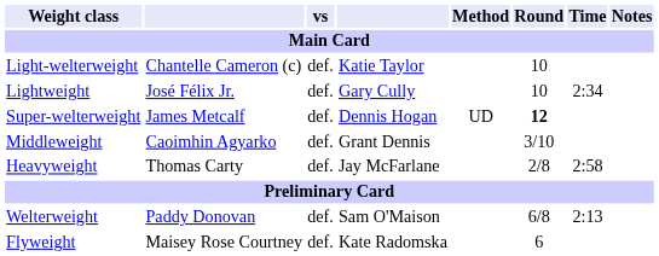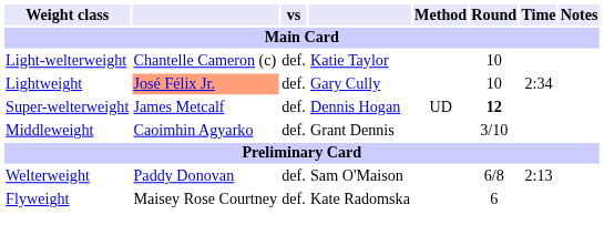 <table class="toccolours" style="font-size: 85%;">
 <tr>
 <th style="background:#e6e8fa; color:#000; text-align:center;">Weight class</th>
 <th style="background:#e6e8fa; color:#000; text-align:center;"></th>
 <th style="background:#e6e8fa; color:#000; text-align:center;">vs</th>
 <th style="background:#e6e8fa; color:#000; text-align:center;"></th>
 <th style="background:#e6e8fa; color:#000; text-align:center;">Method</th>
 <th style="background:#e6e8fa; color:#000; text-align:center;">Round</th>
 <th style="background:#e6e8fa; color:#000; text-align:center;">Time</th>
 <th style="background:#e6e8fa; color:#000; text-align:center;">Notes</th>
 </tr>
 <tr>
 <th colspan="8" style="background-color: #ccccff;">Main Card</th>
 </tr>
 <tr>
 <td><a href='#'>Light-welterweight</a></td>
 <td><a href='#'>Chantelle Cameron</a> (c)</td>
 <td>def.</td>
 <td><a href='#'>Katie Taylor</a></td>
 <td align="center"></td>
 <td align="center">10</td>
 <td></td>
 <td></td>
 </tr>
 <tr>
 <td><a href='#'>Lightweight</a></td>
-<td><a href='#'>José Félix Jr.</a></td>
+<td style="background: lightsalmon;"><a href='#'>José Félix Jr.</a></td>
 <td>def.</td>
 <td><a href='#'>Gary Cully</a></td>
 <td align="center"></td>
 <td align="center">10</td>
 <td align="center">2:34</td>
 <td></td>
 </tr>
 <tr>
 <td><a href='#'>Super-welterweight</a></td>
 <td><a href='#'>James Metcalf</a></td>
 <td>def.</td>
 <td><a href='#'>Dennis Hogan</a></td>
 <td align="center">UD</td>
 <td align="center"><strong>12</strong></td>
 <td></td>
 <td></td>
 </tr>
 <tr>
 <td><a href='#'>Middleweight</a></td>
 <td><a href='#'>Caoimhin Agyarko</a></td>
 <td>def.</td>
 <td>Grant Dennis</td>
 <td align="center"></td>
 <td align="center">3/10</td>
 <td></td>
 <td></td>
 </tr>
 <tr>
-<td><a href='#'>Heavyweight</a></td>
-<td>Thomas Carty</td>
-<td>def.</td>
-<td>Jay McFarlane</td>
-<td align="center"></td>
-<td align="center">2/8</td>
-<td align="center">2:58</td>
-<td></td>
-</tr>
-<tr>
 <th colspan="8" style="background-color: #ccccff;">Preliminary Card</th>
 </tr>
 <tr>
 <td><a href='#'>Welterweight</a></td>
 <td><a href='#'>Paddy Donovan</a></td>
 <td>def.</td>
 <td>Sam O'Maison</td>
 <td align="center"></td>
 <td align="center">6/8</td>
 <td align="center">2:13</td>
 <td></td>
 </tr>
 <tr>
 <td><a href='#'>Flyweight</a></td>
 <td>Maisey Rose Courtney</td>
 <td>def.</td>
 <td>Kate Radomska</td>
 <td align="center"></td>
 <td align="center">6</td>
 <td></td>
 <td></td>
 </tr>
 <tr>
 </tr>
 </table>
